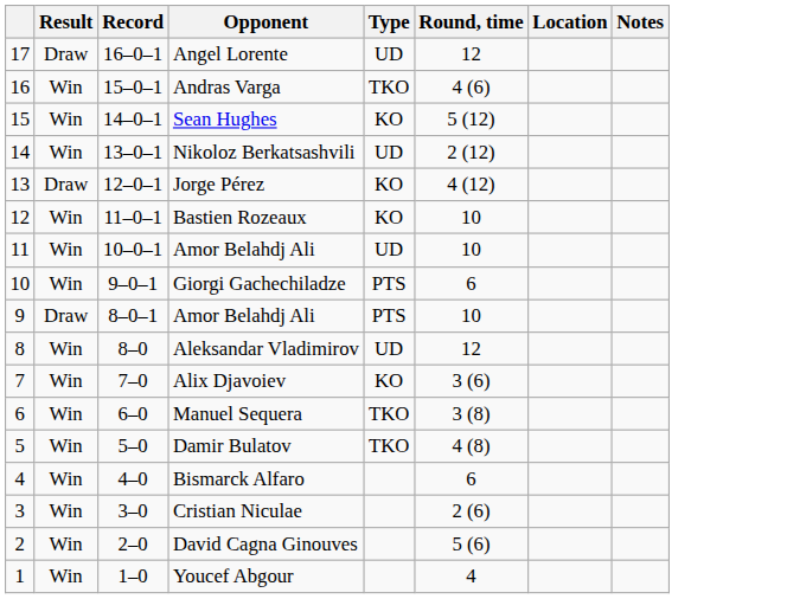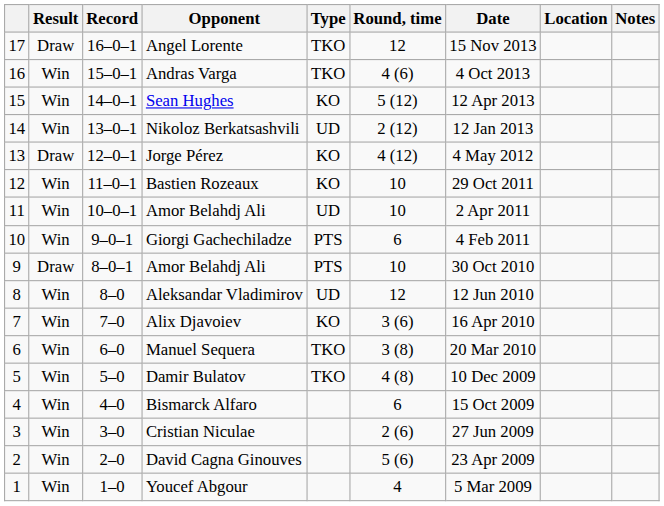 <table class="wikitable" style="text-align:center; font-size:95%">
 <tr>
 <th></th>
 <th>Result</th>
 <th>Record</th>
 <th>Opponent</th>
 <th>Type</th>
 <th>Round, time</th>
+<th>Date</th>
 <th>Location</th>
 <th>Notes</th>
 </tr>
 <tr>
 <td>17</td>
 <td>Draw</td>
 <td>16–0–1</td>
 <td style="text-align:left;"> Angel Lorente</td>
-<td>UD</td>
+<td>TKO</td>
 <td>12</td>
+<td>15 Nov 2013</td>
 <td style="text-align:left;"> </td>
 <td style="text-align:left;"></td>
 </tr>
 <tr>
 <td>16</td>
 <td>Win</td>
 <td>15–0–1</td>
 <td style="text-align:left;"> Andras Varga</td>
 <td>TKO</td>
 <td>4 (6)</td>
+<td>4 Oct 2013</td>
 <td style="text-align:left;"> </td>
 <td></td>
 </tr>
 <tr>
 <td>15</td>
 <td>Win</td>
 <td>14–0–1</td>
 <td style="text-align:left;"> <a href='#'>Sean Hughes</a></td>
 <td>KO</td>
 <td>5 (12)</td>
+<td>12 Apr 2013</td>
 <td style="text-align:left;"> </td>
 <td></td>
 </tr>
 <tr>
 <td>14</td>
 <td>Win</td>
 <td>13–0–1</td>
 <td style="text-align:left;"> Nikoloz Berkatsashvili</td>
 <td>UD</td>
 <td>2 (12)</td>
+<td>12 Jan 2013</td>
 <td style="text-align:left;"> </td>
 <td style="text-align:left;"></td>
 </tr>
 <tr>
 <td>13</td>
 <td>Draw</td>
 <td>12–0–1</td>
 <td style="text-align:left;"> Jorge Pérez</td>
 <td>KO</td>
 <td>4 (12)</td>
+<td>4 May 2012</td>
 <td style="text-align:left;"> </td>
 <td style="text-align:left;"></td>
 </tr>
 <tr>
 <td>12</td>
 <td>Win</td>
 <td>11–0–1</td>
 <td style="text-align:left;"> Bastien Rozeaux</td>
 <td>KO</td>
 <td>10</td>
+<td>29 Oct 2011</td>
 <td style="text-align:left;"> </td>
 <td style="text-align:left;"></td>
 </tr>
 <tr>
 <td>11</td>
 <td>Win</td>
 <td>10–0–1</td>
 <td style="text-align:left;"> Amor Belahdj Ali</td>
 <td>UD</td>
 <td>10</td>
+<td>2 Apr 2011</td>
 <td style="text-align:left;"> </td>
 <td style="text-align:left;"></td>
 </tr>
 <tr>
 <td>10</td>
 <td>Win</td>
 <td>9–0–1</td>
 <td style="text-align:left;"> Giorgi Gachechiladze</td>
 <td>PTS</td>
 <td>6</td>
+<td>4 Feb 2011</td>
 <td style="text-align:left;"> </td>
 <td></td>
 </tr>
 <tr>
 <td>9</td>
 <td>Draw</td>
 <td>8–0–1</td>
 <td style="text-align:left;"> Amor Belahdj Ali</td>
 <td>PTS</td>
 <td>10</td>
+<td>30 Oct 2010</td>
 <td style="text-align:left;"> </td>
 <td></td>
 </tr>
 <tr>
 <td>8</td>
 <td>Win</td>
 <td>8–0</td>
 <td style="text-align:left;"> Aleksandar Vladimirov</td>
 <td>UD</td>
 <td>12</td>
+<td>12 Jun 2010</td>
 <td style="text-align:left;"> </td>
 <td></td>
 </tr>
 <tr>
 <td>7</td>
 <td>Win</td>
 <td>7–0</td>
 <td style="text-align:left;"> Alix Djavoiev</td>
 <td>KO</td>
 <td>3 (6)</td>
+<td>16 Apr 2010</td>
 <td style="text-align:left;"> </td>
 <td></td>
 </tr>
 <tr>
 <td>6</td>
 <td>Win</td>
 <td>6–0</td>
 <td style="text-align:left;"> Manuel Sequera</td>
 <td>TKO</td>
 <td>3 (8)</td>
+<td>20 Mar 2010</td>
 <td style="text-align:left;"> </td>
 <td></td>
 </tr>
 <tr>
 <td>5</td>
 <td>Win</td>
 <td>5–0</td>
 <td style="text-align:left;"> Damir Bulatov</td>
 <td>TKO</td>
 <td>4 (8)</td>
+<td>10 Dec 2009</td>
 <td style="text-align:left;"> </td>
 <td></td>
 </tr>
 <tr>
 <td>4</td>
 <td>Win</td>
 <td>4–0</td>
 <td style="text-align:left;"> Bismarck Alfaro</td>
 <td></td>
 <td>6</td>
+<td>15 Oct 2009</td>
 <td style="text-align:left;"> </td>
 <td></td>
 </tr>
 <tr>
 <td>3</td>
 <td>Win</td>
 <td>3–0</td>
 <td style="text-align:left;"> Cristian Niculae</td>
 <td></td>
 <td>2 (6)</td>
+<td>27 Jun 2009</td>
 <td style="text-align:left;"> </td>
 <td></td>
 </tr>
 <tr>
 <td>2</td>
 <td>Win</td>
 <td>2–0</td>
 <td style="text-align:left;"> David Cagna Ginouves</td>
 <td></td>
 <td>5 (6)</td>
+<td>23 Apr 2009</td>
 <td style="text-align:left;"> </td>
 <td></td>
 </tr>
 <tr>
 <td>1</td>
 <td>Win</td>
 <td>1–0</td>
 <td style="text-align:left;"> Youcef Abgour</td>
 <td></td>
 <td>4</td>
+<td>5 Mar 2009</td>
 <td style="text-align:left;"> </td>
 <td></td>
 </tr>
 </table>
